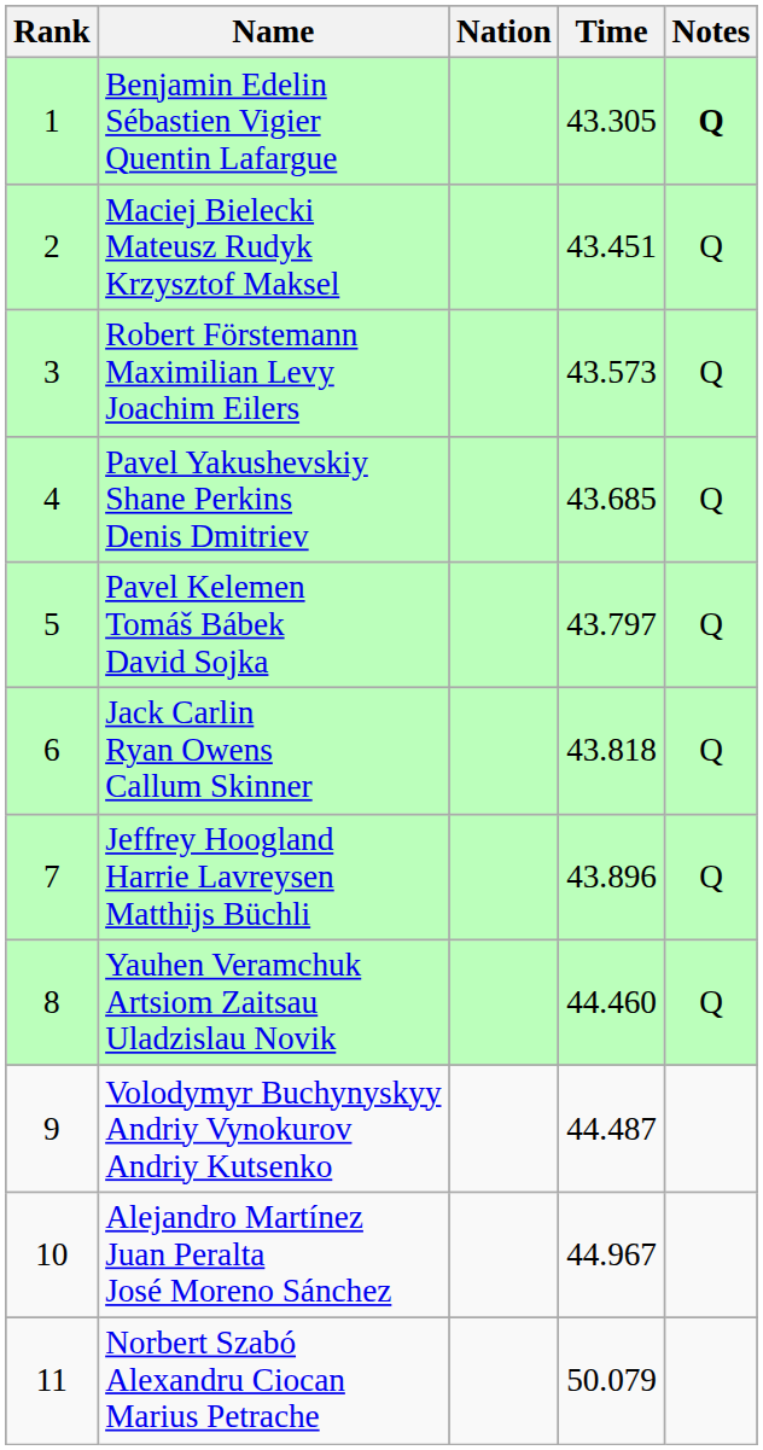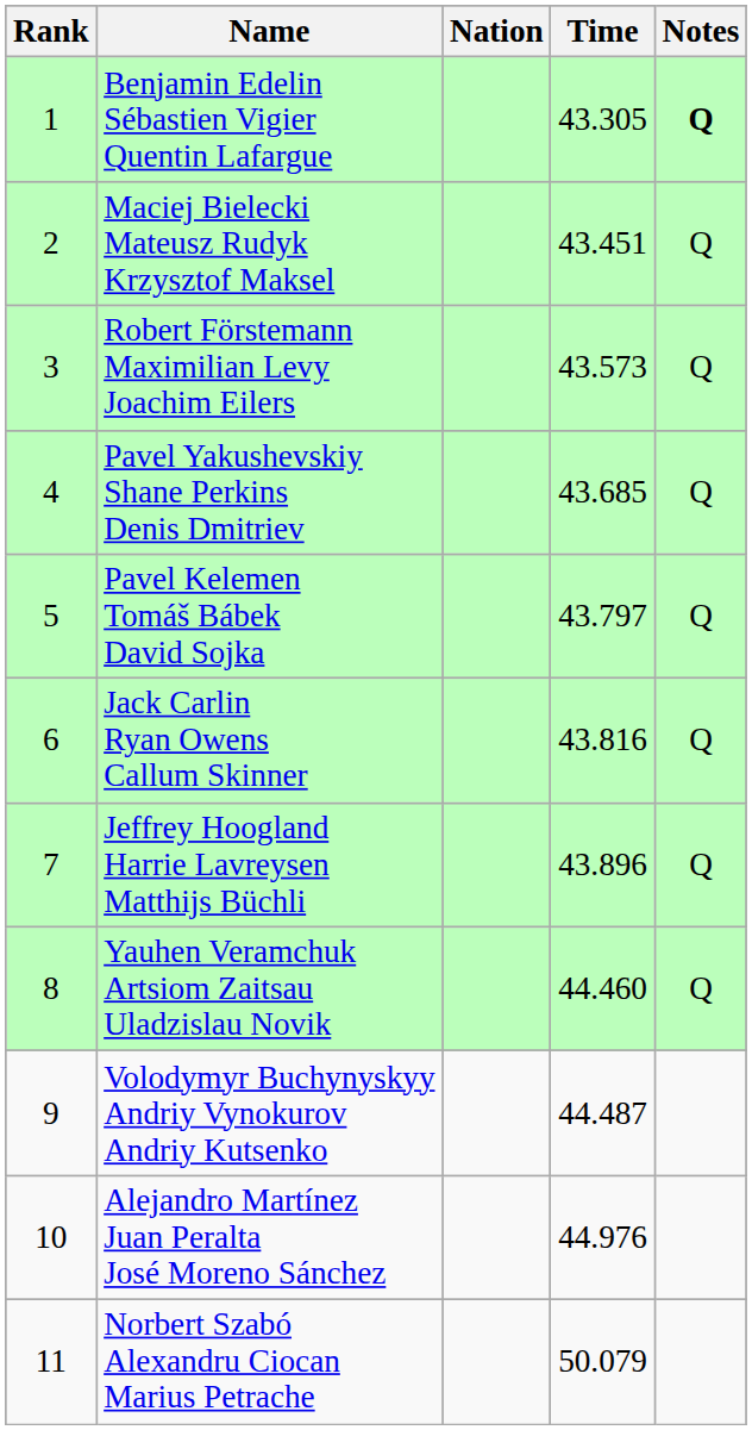 <table class="wikitable sortable" style="text-align:center">
 <tr>
 <th>Rank</th>
 <th>Name</th>
 <th>Nation</th>
 <th>Time</th>
 <th>Notes</th>
 </tr>
 <tr bgcolor=bbffbb>
 <td>1</td>
 <td align=left><a href='#'>Benjamin Edelin</a><br><a href='#'>Sébastien Vigier</a><br><a href='#'>Quentin Lafargue</a></td>
 <td align=left></td>
 <td>43.305</td>
 <td><strong>Q</strong></td>
 </tr>
 <tr bgcolor=bbffbb>
 <td>2</td>
 <td align=left><a href='#'>Maciej Bielecki</a><br><a href='#'>Mateusz Rudyk</a><br><a href='#'>Krzysztof Maksel</a></td>
 <td align=left></td>
 <td>43.451</td>
 <td>Q</td>
 </tr>
 <tr bgcolor=bbffbb>
 <td>3</td>
 <td align=left><a href='#'>Robert Förstemann</a><br><a href='#'>Maximilian Levy</a><br><a href='#'>Joachim Eilers</a></td>
 <td align=left></td>
 <td>43.573</td>
 <td>Q</td>
 </tr>
 <tr bgcolor=bbffbb>
 <td>4</td>
 <td align=left><a href='#'>Pavel Yakushevskiy</a><br><a href='#'>Shane Perkins</a><br><a href='#'>Denis Dmitriev</a></td>
 <td align=left></td>
 <td>43.685</td>
 <td>Q</td>
 </tr>
 <tr bgcolor=bbffbb>
 <td>5</td>
 <td align=left><a href='#'>Pavel Kelemen</a><br><a href='#'>Tomáš Bábek</a><br><a href='#'>David Sojka</a></td>
 <td align=left></td>
 <td>43.797</td>
 <td>Q</td>
 </tr>
 <tr bgcolor=bbffbb>
 <td>6</td>
 <td align=left><a href='#'>Jack Carlin</a><br><a href='#'>Ryan Owens</a><br><a href='#'>Callum Skinner</a></td>
 <td align=left></td>
-<td>43.818</td>
+<td>43.816</td>
 <td>Q</td>
 </tr>
 <tr bgcolor=bbffbb>
 <td>7</td>
 <td align=left><a href='#'>Jeffrey Hoogland</a><br><a href='#'>Harrie Lavreysen</a><br><a href='#'>Matthijs Büchli</a></td>
 <td align=left></td>
 <td>43.896</td>
 <td>Q</td>
 </tr>
 <tr bgcolor=bbffbb>
 <td>8</td>
 <td align=left><a href='#'>Yauhen Veramchuk</a><br><a href='#'>Artsiom Zaitsau</a><br><a href='#'>Uladzislau Novik</a></td>
 <td align=left></td>
 <td>44.460</td>
 <td>Q</td>
 </tr>
 <tr>
 <td>9</td>
 <td align=left><a href='#'>Volodymyr Buchynyskyy</a><br><a href='#'>Andriy Vynokurov</a><br><a href='#'>Andriy Kutsenko</a></td>
 <td align=left></td>
 <td>44.487</td>
 <td></td>
 </tr>
 <tr>
 <td>10</td>
 <td align=left><a href='#'>Alejandro Martínez</a><br><a href='#'>Juan Peralta</a><br><a href='#'>José Moreno Sánchez</a></td>
 <td align=left></td>
-<td>44.967</td>
+<td>44.976</td>
 <td></td>
 </tr>
 <tr>
 <td>11</td>
 <td align=left><a href='#'>Norbert Szabó</a><br><a href='#'>Alexandru Ciocan</a><br><a href='#'>Marius Petrache</a></td>
 <td align=left></td>
 <td>50.079</td>
 <td></td>
 </tr>
 </table>
